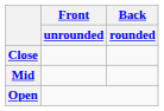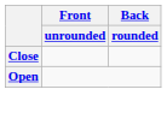 <table class="wikitable" style="text-align: center;">
 <tr>
 <th rowspan="2"></th>
 <th colspan="1"><a href='#'>Front</a></th>
 <th><a href='#'>Back</a></th>
 </tr>
 <tr>
 <th><a href='#'>unrounded</a></th>
 <th><a href='#'>rounded</a></th>
 </tr>
 <tr>
 <th><a href='#'>Close</a></th>
 <td> <strong></strong></td>
 <td> <strong></strong></td>
 </tr>
 <tr>
-<th><a href='#'>Mid</a></th>
-<td> <strong></strong></td>
-<td> <strong></strong></td>
-</tr>
-<tr>
 <th><a href='#'>Open</a></th>
 <td colspan="2"> <strong></strong></td>
 </tr>
 </table>
